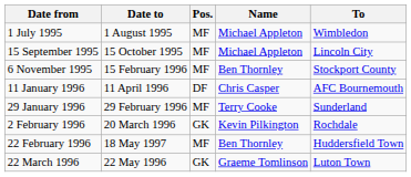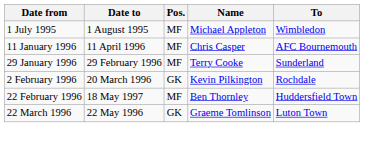 <table class="wikitable">
 <tr>
 <th>Date from</th>
 <th>Date to</th>
 <th>Pos.</th>
 <th>Name</th>
 <th>To</th>
 </tr>
 <tr>
 <td>1 July 1995</td>
 <td>1 August 1995</td>
 <td>MF</td>
 <td> <a href='#'>Michael Appleton</a></td>
 <td> <a href='#'>Wimbledon</a></td>
 </tr>
 <tr>
-<td>15 September 1995</td>
-<td>15 October 1995</td>
-<td>MF</td>
-<td> <a href='#'>Michael Appleton</a></td>
-<td> <a href='#'>Lincoln City</a></td>
-</tr>
-<tr>
-<td>6 November 1995</td>
-<td>15 February 1996</td>
-<td>MF</td>
-<td> <a href='#'>Ben Thornley</a></td>
-<td> <a href='#'>Stockport County</a></td>
-</tr>
-<tr>
 <td>11 January 1996</td>
 <td>11 April 1996</td>
-<td>DF</td>
+<td>MF</td>
 <td> <a href='#'>Chris Casper</a></td>
 <td> <a href='#'>AFC Bournemouth</a></td>
 </tr>
 <tr>
 <td>29 January 1996</td>
 <td>29 February 1996</td>
 <td>MF</td>
 <td> <a href='#'>Terry Cooke</a></td>
 <td> <a href='#'>Sunderland</a></td>
 </tr>
 <tr>
 <td>2 February 1996</td>
 <td>20 March 1996</td>
 <td>GK</td>
 <td> <a href='#'>Kevin Pilkington</a></td>
 <td> <a href='#'>Rochdale</a></td>
 </tr>
 <tr>
 <td>22 February 1996</td>
 <td>18 May 1997</td>
 <td>MF</td>
 <td> <a href='#'>Ben Thornley</a></td>
 <td> <a href='#'>Huddersfield Town</a></td>
 </tr>
 <tr>
 <td>22 March 1996</td>
 <td>22 May 1996</td>
 <td>GK</td>
 <td> <a href='#'>Graeme Tomlinson</a></td>
 <td> <a href='#'>Luton Town</a></td>
 </tr>
 </table>
